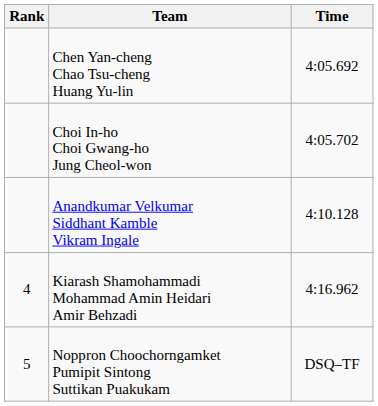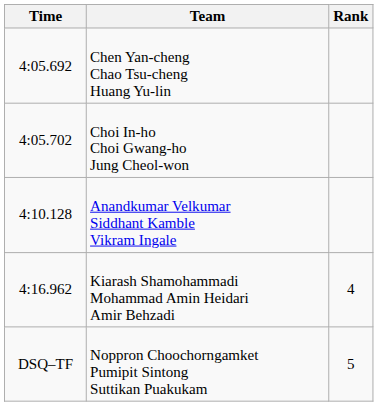 <table class="wikitable" style="text-align:center">
 <tr>
+<th width=80>Time</th>
+<th width=250>Team</th>
 <th width=40>Rank</th>
-<th width=250>Team</th>
-<th width=80>Time</th>
 </tr>
 <tr>
+<td>4:05.692</td>
+<td align=left><br>Chen Yan-cheng<br>Chao Tsu-cheng<br>Huang Yu-lin</td>
 <td></td>
-<td align=left><br>Chen Yan-cheng<br>Chao Tsu-cheng<br>Huang Yu-lin</td>
-<td>4:05.692</td>
 </tr>
 <tr>
+<td>4:05.702</td>
+<td align=left><br>Choi In-ho<br>Choi Gwang-ho<br>Jung Cheol-won</td>
 <td></td>
-<td align=left><br>Choi In-ho<br>Choi Gwang-ho<br>Jung Cheol-won</td>
-<td>4:05.702</td>
 </tr>
 <tr>
+<td>4:10.128</td>
+<td align=left><br><a href='#'>Anandkumar Velkumar</a><br><a href='#'>Siddhant Kamble</a><br><a href='#'>Vikram Ingale</a></td>
 <td></td>
-<td align=left><br><a href='#'>Anandkumar Velkumar</a><br><a href='#'>Siddhant Kamble</a><br><a href='#'>Vikram Ingale</a></td>
-<td>4:10.128</td>
 </tr>
 <tr>
+<td>4:16.962</td>
+<td align=left><br>Kiarash Shamohammadi<br>Mohammad Amin Heidari<br>Amir Behzadi</td>
 <td>4</td>
-<td align=left><br>Kiarash Shamohammadi<br>Mohammad Amin Heidari<br>Amir Behzadi</td>
-<td>4:16.962</td>
 </tr>
 <tr>
+<td>DSQ–TF</td>
+<td align=left><br>Noppron Choochorngamket<br>Pumipit Sintong<br>Suttikan Puakukam</td>
 <td>5</td>
-<td align=left><br>Noppron Choochorngamket<br>Pumipit Sintong<br>Suttikan Puakukam</td>
-<td>DSQ–TF</td>
 </tr>
 </table>
